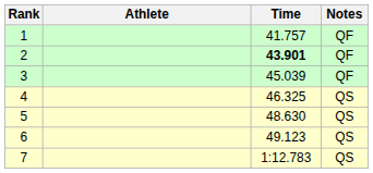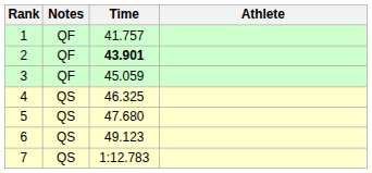 <table class=wikitable style="text-align:center">
 <tr>
 <th width=40>Rank</th>
+<th width=50>Notes</th>
+<th width=80>Time</th>
 <th width=250>Athlete</th>
-<th width=80>Time</th>
-<th width=50>Notes</th>
 </tr>
 <tr bgcolor="ccffcc">
 <td>1</td>
+<td>QF</td>
+<td>41.757</td>
 <td align=left></td>
-<td>41.757</td>
-<td>QF</td>
 </tr>
 <tr bgcolor="ccffcc">
 <td>2</td>
+<td>QF</td>
+<td><strong>43.901</strong></td>
 <td align=left></td>
-<td><strong>43.901</strong></td>
-<td>QF</td>
 </tr>
 <tr bgcolor="ccffcc">
 <td>3</td>
+<td>QF</td>
+<td>45.059</td>
 <td align=left></td>
-<td>45.039</td>
-<td>QF</td>
 </tr>
 <tr bgcolor="#ffffcc">
 <td>4</td>
+<td>QS</td>
+<td>46.325</td>
 <td align=left></td>
-<td>46.325</td>
-<td>QS</td>
 </tr>
 <tr bgcolor="#ffffcc">
 <td>5</td>
+<td>QS</td>
+<td>47.680</td>
 <td align=left></td>
-<td>48.630</td>
-<td>QS</td>
 </tr>
 <tr bgcolor="#ffffcc">
 <td>6</td>
+<td>QS</td>
+<td>49.123</td>
 <td align=left></td>
-<td>49.123</td>
-<td>QS</td>
 </tr>
 <tr bgcolor="#ffffcc">
 <td>7</td>
+<td>QS</td>
+<td>1:12.783</td>
 <td align=left></td>
-<td>1:12.783</td>
-<td>QS</td>
 </tr>
 </table>
